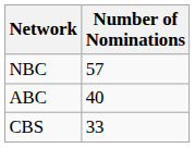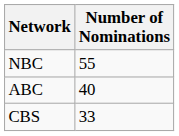 <table class="wikitable">
 <tr>
 <th>Network</th>
 <th>Number of<br>Nominations</th>
 </tr>
 <tr>
 <td>NBC</td>
-<td>57</td>
+<td>55</td>
 </tr>
 <tr>
 <td>ABC</td>
 <td>40</td>
 </tr>
 <tr>
 <td>CBS</td>
 <td>33</td>
 </tr>
 </table>
